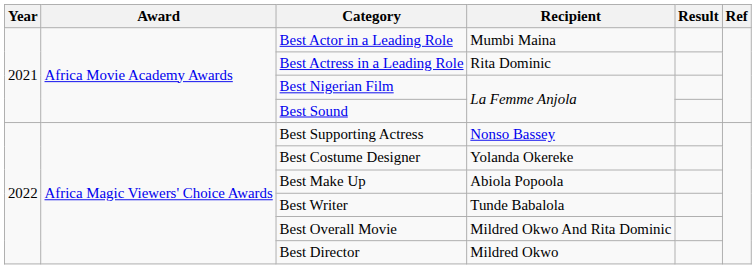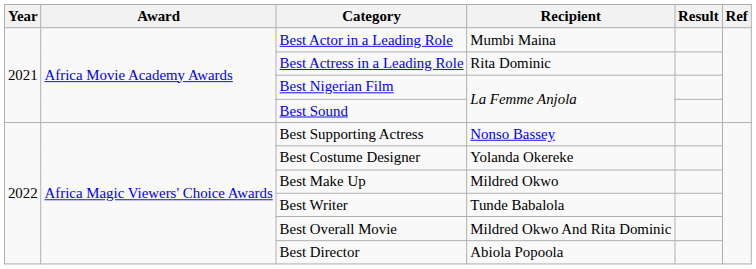 <table class="wikitable">
 <tr>
 <th>Year</th>
 <th>Award</th>
 <th>Category</th>
 <th>Recipient</th>
 <th>Result</th>
 <th>Ref</th>
 </tr>
 <tr>
 <td rowspan="4">2021</td>
 <td rowspan="4"><a href='#'>Africa Movie Academy Awards</a></td>
 <td><a href='#'>Best Actor in a Leading Role</a></td>
 <td>Mumbi Maina</td>
 <td></td>
 <td rowspan="4"></td>
 </tr>
 <tr>
 <td><a href='#'>Best Actress in a Leading Role</a></td>
 <td>Rita Dominic</td>
 <td></td>
 </tr>
 <tr>
 <td><a href='#'>Best Nigerian Film</a></td>
 <td rowspan="2"><em>La Femme Anjola</em></td>
 <td></td>
 </tr>
 <tr>
 <td><a href='#'>Best Sound</a></td>
 <td></td>
 </tr>
 <tr>
 <td rowspan="6">2022</td>
 <td rowspan="6"><a href='#'>Africa Magic Viewers' Choice Awards</a></td>
 <td>Best Supporting Actress</td>
 <td><a href='#'>Nonso Bassey</a></td>
 <td></td>
 <td rowspan="6"></td>
 </tr>
 <tr>
 <td>Best Costume Designer</td>
 <td>Yolanda Okereke</td>
 <td></td>
 </tr>
 <tr>
 <td>Best Make Up</td>
-<td>Abiola Popoola</td>
+<td>Mildred Okwo</td>
 <td></td>
 </tr>
 <tr>
 <td>Best Writer</td>
 <td>Tunde Babalola</td>
 <td></td>
 </tr>
 <tr>
 <td>Best Overall Movie</td>
 <td>Mildred Okwo And Rita Dominic</td>
 <td></td>
 </tr>
 <tr>
 <td>Best Director</td>
-<td>Mildred Okwo</td>
+<td>Abiola Popoola</td>
 <td></td>
 </tr>
 </table>
